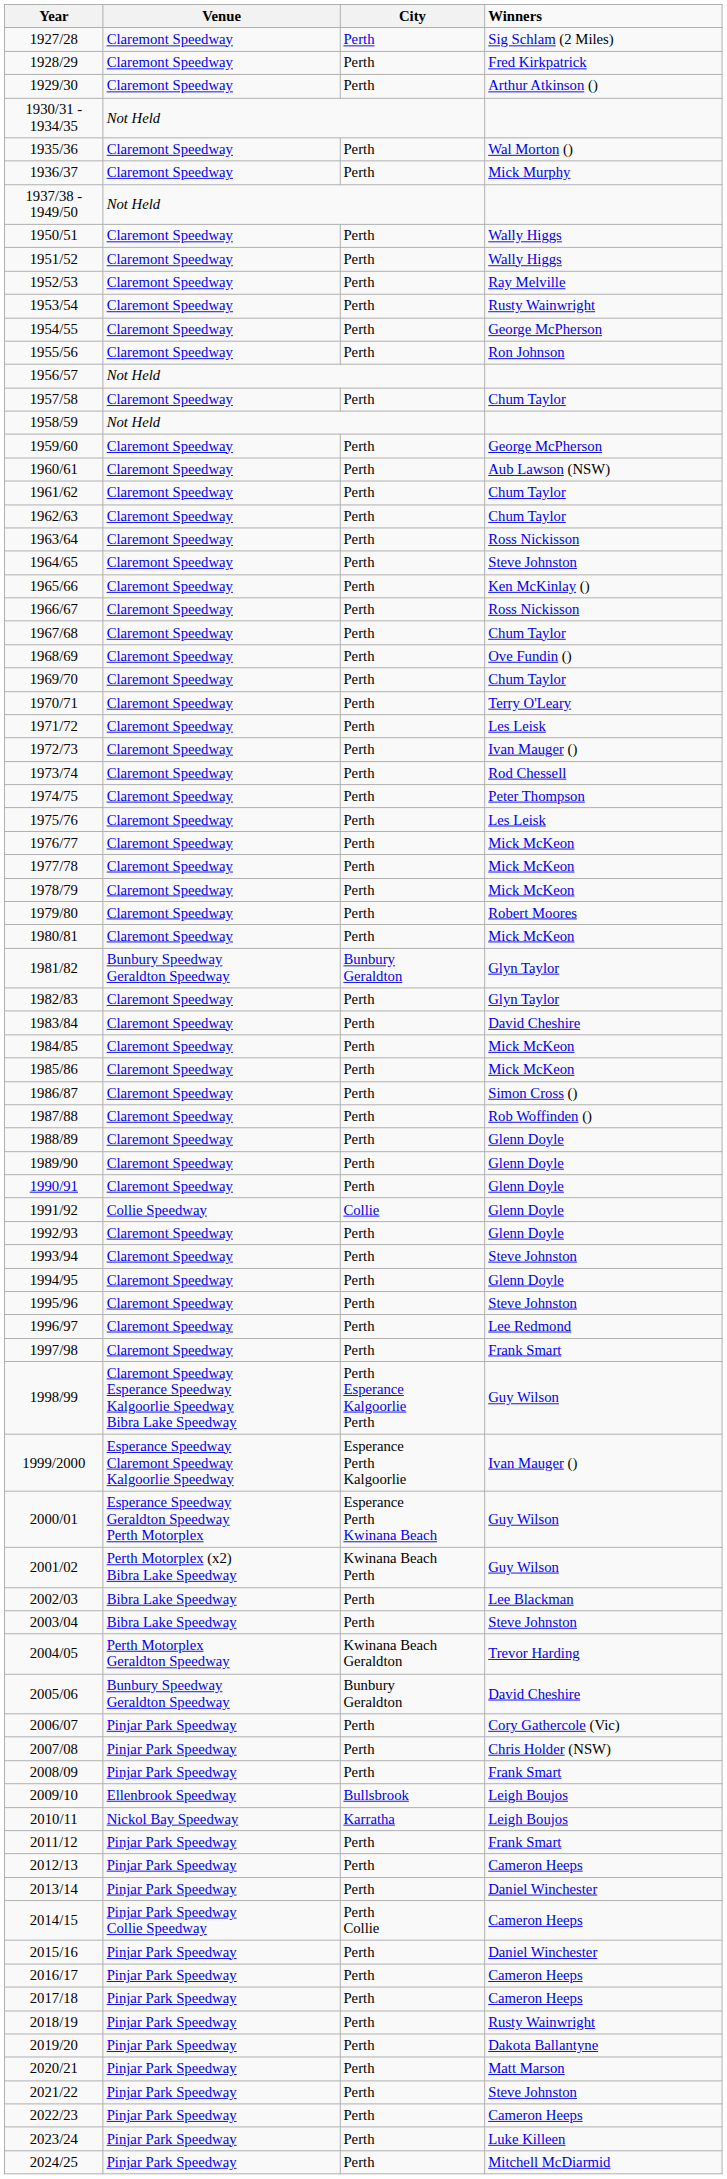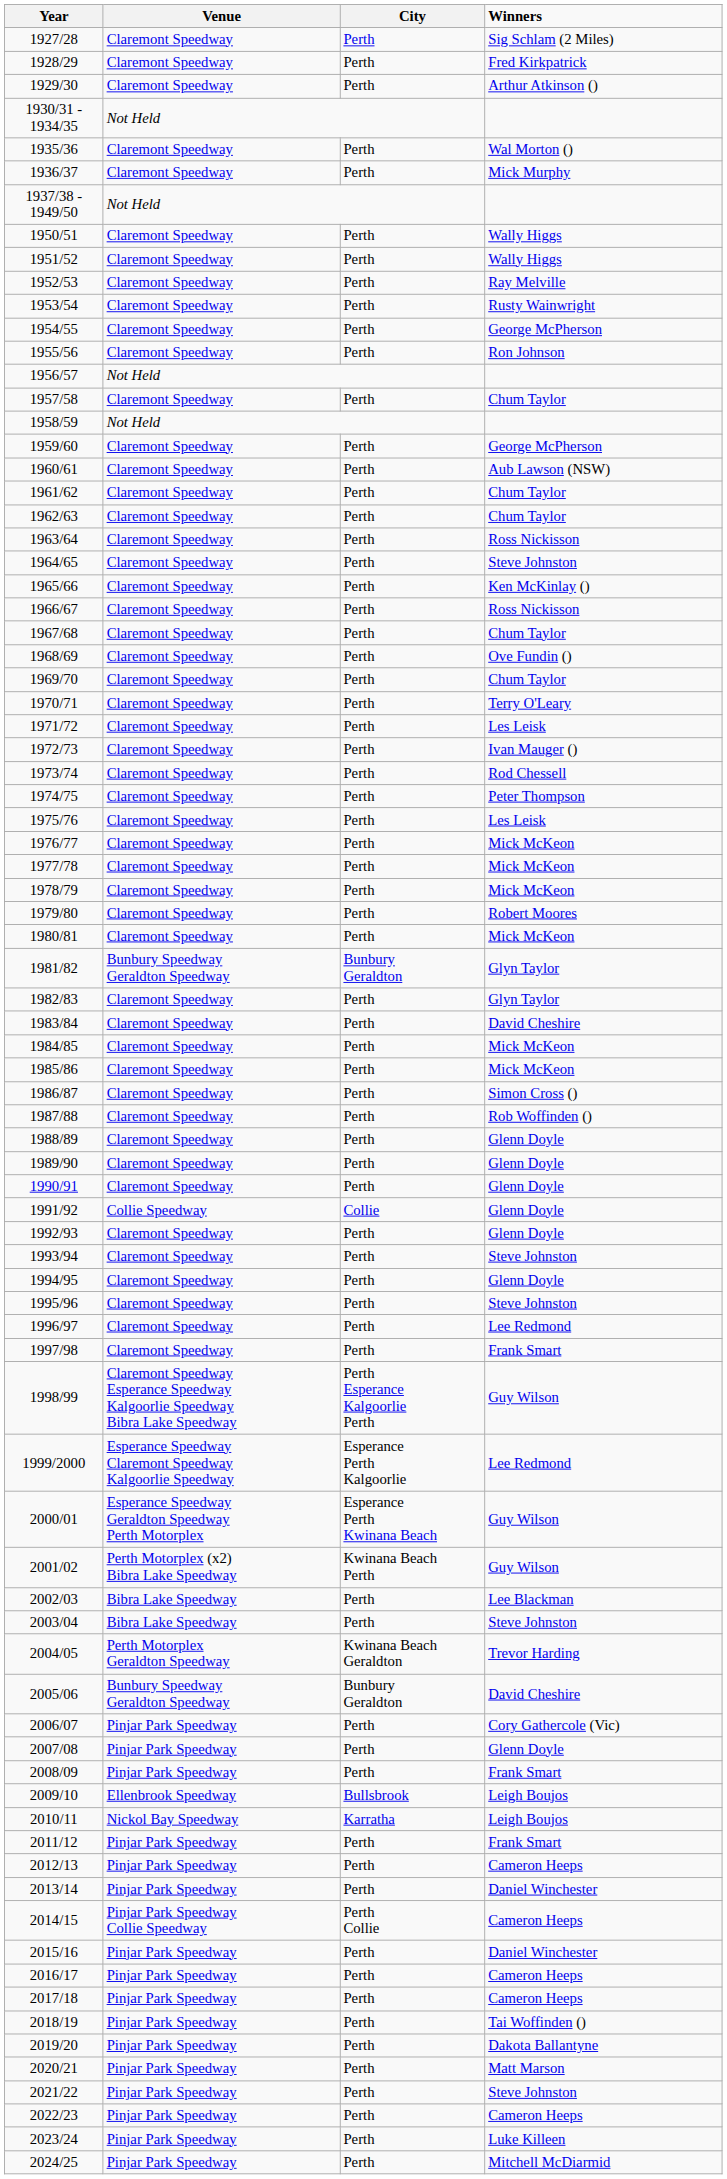 <table class="wikitable">
 <tr>
 <th width=100>Year</th>
 <th width=250>Venue</th>
 <th width=150>City</th>
 <td width=250 ><strong>Winners</strong></td>
 </tr>
 <tr>
 <td align=center>1927/28</td>
 <td><a href='#'>Claremont Speedway</a></td>
 <td><a href='#'>Perth</a></td>
 <td><a href='#'>Sig Schlam</a> (2 Miles)</td>
 </tr>
 <tr>
 <td align=center>1928/29</td>
 <td><a href='#'>Claremont Speedway</a></td>
 <td>Perth</td>
 <td><a href='#'>Fred Kirkpatrick</a></td>
 </tr>
 <tr>
 <td align=center>1929/30</td>
 <td><a href='#'>Claremont Speedway</a></td>
 <td>Perth</td>
 <td><a href='#'>Arthur Atkinson</a> ()</td>
 </tr>
 <tr>
 <td align=center>1930/31 - 1934/35</td>
 <td colspan=2><em>Not Held</em></td>
 </tr>
 <tr>
 <td align=center>1935/36</td>
 <td><a href='#'>Claremont Speedway</a></td>
 <td>Perth</td>
 <td><a href='#'>Wal Morton</a> ()</td>
 </tr>
 <tr>
 <td align=center>1936/37</td>
 <td><a href='#'>Claremont Speedway</a></td>
 <td>Perth</td>
 <td><a href='#'>Mick Murphy</a></td>
 </tr>
 <tr>
 <td align=center>1937/38 - 1949/50</td>
 <td colspan=2><em>Not Held</em></td>
 </tr>
 <tr>
 <td align=center>1950/51</td>
 <td><a href='#'>Claremont Speedway</a></td>
 <td>Perth</td>
 <td><a href='#'>Wally Higgs</a></td>
 </tr>
 <tr>
 <td align=center>1951/52</td>
 <td><a href='#'>Claremont Speedway</a></td>
 <td>Perth</td>
 <td><a href='#'>Wally Higgs</a></td>
 </tr>
 <tr>
 <td align=center>1952/53</td>
 <td><a href='#'>Claremont Speedway</a></td>
 <td>Perth</td>
 <td><a href='#'>Ray Melville</a></td>
 </tr>
 <tr>
 <td align=center>1953/54</td>
 <td><a href='#'>Claremont Speedway</a></td>
 <td>Perth</td>
 <td><a href='#'>Rusty Wainwright</a></td>
 </tr>
 <tr>
 <td align=center>1954/55</td>
 <td><a href='#'>Claremont Speedway</a></td>
 <td>Perth</td>
 <td><a href='#'>George McPherson</a></td>
 </tr>
 <tr>
 <td align=center>1955/56</td>
 <td><a href='#'>Claremont Speedway</a></td>
 <td>Perth</td>
 <td><a href='#'>Ron Johnson</a></td>
 </tr>
 <tr>
 <td align=center>1956/57</td>
 <td colspan=2><em>Not Held</em></td>
 </tr>
 <tr>
 <td align=center>1957/58</td>
 <td><a href='#'>Claremont Speedway</a></td>
 <td>Perth</td>
 <td><a href='#'>Chum Taylor</a></td>
 </tr>
 <tr>
 <td align=center>1958/59</td>
 <td colspan=2><em>Not Held</em></td>
 </tr>
 <tr>
 <td align=center>1959/60</td>
 <td><a href='#'>Claremont Speedway</a></td>
 <td>Perth</td>
 <td><a href='#'>George McPherson</a></td>
 </tr>
 <tr>
 <td align=center>1960/61</td>
 <td><a href='#'>Claremont Speedway</a></td>
 <td>Perth</td>
 <td><a href='#'>Aub Lawson</a> (NSW)</td>
 </tr>
 <tr>
 <td align=center>1961/62</td>
 <td><a href='#'>Claremont Speedway</a></td>
 <td>Perth</td>
 <td><a href='#'>Chum Taylor</a></td>
 </tr>
 <tr>
 <td align=center>1962/63</td>
 <td><a href='#'>Claremont Speedway</a></td>
 <td>Perth</td>
 <td><a href='#'>Chum Taylor</a></td>
 </tr>
 <tr>
 <td align=center>1963/64</td>
 <td><a href='#'>Claremont Speedway</a></td>
 <td>Perth</td>
 <td><a href='#'>Ross Nickisson</a></td>
 </tr>
 <tr>
 <td align=center>1964/65</td>
 <td><a href='#'>Claremont Speedway</a></td>
 <td>Perth</td>
 <td><a href='#'>Steve Johnston</a></td>
 </tr>
 <tr>
 <td align=center>1965/66</td>
 <td><a href='#'>Claremont Speedway</a></td>
 <td>Perth</td>
 <td><a href='#'>Ken McKinlay</a> ()</td>
 </tr>
 <tr>
 <td align=center>1966/67</td>
 <td><a href='#'>Claremont Speedway</a></td>
 <td>Perth</td>
 <td><a href='#'>Ross Nickisson</a></td>
 </tr>
 <tr>
 <td align=center>1967/68</td>
 <td><a href='#'>Claremont Speedway</a></td>
 <td>Perth</td>
 <td><a href='#'>Chum Taylor</a></td>
 </tr>
 <tr>
 <td align=center>1968/69</td>
 <td><a href='#'>Claremont Speedway</a></td>
 <td>Perth</td>
 <td><a href='#'>Ove Fundin</a> ()</td>
 </tr>
 <tr>
 <td align=center>1969/70</td>
 <td><a href='#'>Claremont Speedway</a></td>
 <td>Perth</td>
 <td><a href='#'>Chum Taylor</a></td>
 </tr>
 <tr>
 <td align=center>1970/71</td>
 <td><a href='#'>Claremont Speedway</a></td>
 <td>Perth</td>
 <td><a href='#'>Terry O'Leary</a></td>
 </tr>
 <tr>
 <td align=center>1971/72</td>
 <td><a href='#'>Claremont Speedway</a></td>
 <td>Perth</td>
 <td><a href='#'>Les Leisk</a></td>
 </tr>
 <tr>
 <td align=center>1972/73</td>
 <td><a href='#'>Claremont Speedway</a></td>
 <td>Perth</td>
 <td><a href='#'>Ivan Mauger</a> ()</td>
 </tr>
 <tr>
 <td align=center>1973/74</td>
 <td><a href='#'>Claremont Speedway</a></td>
 <td>Perth</td>
 <td><a href='#'>Rod Chessell</a></td>
 </tr>
 <tr>
 <td align=center>1974/75</td>
 <td><a href='#'>Claremont Speedway</a></td>
 <td>Perth</td>
 <td><a href='#'>Peter Thompson</a></td>
 </tr>
 <tr>
 <td align=center>1975/76</td>
 <td><a href='#'>Claremont Speedway</a></td>
 <td>Perth</td>
 <td><a href='#'>Les Leisk</a></td>
 </tr>
 <tr>
 <td align=center>1976/77</td>
 <td><a href='#'>Claremont Speedway</a></td>
 <td>Perth</td>
 <td><a href='#'>Mick McKeon</a></td>
 </tr>
 <tr>
 <td align=center>1977/78</td>
 <td><a href='#'>Claremont Speedway</a></td>
 <td>Perth</td>
 <td><a href='#'>Mick McKeon</a></td>
 </tr>
 <tr>
 <td align=center>1978/79</td>
 <td><a href='#'>Claremont Speedway</a></td>
 <td>Perth</td>
 <td><a href='#'>Mick McKeon</a></td>
 </tr>
 <tr>
 <td align=center>1979/80</td>
 <td><a href='#'>Claremont Speedway</a></td>
 <td>Perth</td>
 <td><a href='#'>Robert Moores</a></td>
 </tr>
 <tr>
 <td align=center>1980/81</td>
 <td><a href='#'>Claremont Speedway</a></td>
 <td>Perth</td>
 <td><a href='#'>Mick McKeon</a></td>
 </tr>
 <tr>
 <td align=center>1981/82</td>
 <td><a href='#'>Bunbury Speedway</a><br><a href='#'>Geraldton Speedway</a></td>
 <td><a href='#'>Bunbury</a><br><a href='#'>Geraldton</a></td>
 <td><a href='#'>Glyn Taylor</a></td>
 </tr>
 <tr>
 <td align=center>1982/83</td>
 <td><a href='#'>Claremont Speedway</a></td>
 <td>Perth</td>
 <td><a href='#'>Glyn Taylor</a></td>
 </tr>
 <tr>
 <td align=center>1983/84</td>
 <td><a href='#'>Claremont Speedway</a></td>
 <td>Perth</td>
 <td><a href='#'>David Cheshire</a></td>
 </tr>
 <tr>
 <td align=center>1984/85</td>
 <td><a href='#'>Claremont Speedway</a></td>
 <td>Perth</td>
 <td><a href='#'>Mick McKeon</a></td>
 </tr>
 <tr>
 <td align=center>1985/86</td>
 <td><a href='#'>Claremont Speedway</a></td>
 <td>Perth</td>
 <td><a href='#'>Mick McKeon</a></td>
 </tr>
 <tr>
 <td align=center>1986/87</td>
 <td><a href='#'>Claremont Speedway</a></td>
 <td>Perth</td>
 <td><a href='#'>Simon Cross</a> ()</td>
 </tr>
 <tr>
 <td align=center>1987/88</td>
 <td><a href='#'>Claremont Speedway</a></td>
 <td>Perth</td>
 <td><a href='#'>Rob Woffinden</a> ()</td>
 </tr>
 <tr>
 <td align=center>1988/89</td>
 <td><a href='#'>Claremont Speedway</a></td>
 <td>Perth</td>
 <td><a href='#'>Glenn Doyle</a></td>
 </tr>
 <tr>
 <td align=center>1989/90</td>
 <td><a href='#'>Claremont Speedway</a></td>
 <td>Perth</td>
 <td><a href='#'>Glenn Doyle</a></td>
 </tr>
 <tr>
 <td align=center><a href='#'>1990/91</a></td>
 <td><a href='#'>Claremont Speedway</a></td>
 <td>Perth</td>
 <td><a href='#'>Glenn Doyle</a></td>
 </tr>
 <tr>
 <td align=center>1991/92</td>
 <td><a href='#'>Collie Speedway</a></td>
 <td><a href='#'>Collie</a></td>
 <td><a href='#'>Glenn Doyle</a></td>
 </tr>
 <tr>
 <td align=center>1992/93</td>
 <td><a href='#'>Claremont Speedway</a></td>
 <td>Perth</td>
 <td><a href='#'>Glenn Doyle</a></td>
 </tr>
 <tr>
 <td align=center>1993/94</td>
 <td><a href='#'>Claremont Speedway</a></td>
 <td>Perth</td>
 <td><a href='#'>Steve Johnston</a></td>
 </tr>
 <tr>
 <td align=center>1994/95</td>
 <td><a href='#'>Claremont Speedway</a></td>
 <td>Perth</td>
 <td><a href='#'>Glenn Doyle</a></td>
 </tr>
 <tr>
 <td align=center>1995/96</td>
 <td><a href='#'>Claremont Speedway</a></td>
 <td>Perth</td>
 <td><a href='#'>Steve Johnston</a></td>
 </tr>
 <tr>
 <td align=center>1996/97</td>
 <td><a href='#'>Claremont Speedway</a></td>
 <td>Perth</td>
 <td><a href='#'>Lee Redmond</a></td>
 </tr>
 <tr>
 <td align=center>1997/98</td>
 <td><a href='#'>Claremont Speedway</a></td>
 <td>Perth</td>
 <td><a href='#'>Frank Smart</a></td>
 </tr>
 <tr>
 <td align=center>1998/99</td>
 <td><a href='#'>Claremont Speedway</a><br><a href='#'>Esperance Speedway</a><br><a href='#'>Kalgoorlie Speedway</a><br><a href='#'>Bibra Lake Speedway</a></td>
 <td>Perth<br><a href='#'>Esperance</a><br><a href='#'>Kalgoorlie</a><br>Perth</td>
 <td><a href='#'>Guy Wilson</a></td>
 </tr>
 <tr>
 <td align=center>1999/2000</td>
 <td><a href='#'>Esperance Speedway</a><br><a href='#'>Claremont Speedway</a><br><a href='#'>Kalgoorlie Speedway</a></td>
 <td>Esperance<br>Perth<br>Kalgoorlie</td>
-<td><a href='#'>Ivan Mauger</a> ()</td>
+<td><a href='#'>Lee Redmond</a></td>
 </tr>
 <tr>
 <td align=center>2000/01</td>
 <td><a href='#'>Esperance Speedway</a><br><a href='#'>Geraldton Speedway</a><br><a href='#'>Perth Motorplex</a></td>
 <td>Esperance<br>Perth<br><a href='#'>Kwinana Beach</a></td>
 <td><a href='#'>Guy Wilson</a></td>
 </tr>
 <tr>
 <td align=center>2001/02</td>
 <td><a href='#'>Perth Motorplex</a> (x2)<br><a href='#'>Bibra Lake Speedway</a></td>
 <td>Kwinana Beach<br>Perth</td>
 <td><a href='#'>Guy Wilson</a></td>
 </tr>
 <tr>
 <td align=center>2002/03</td>
 <td><a href='#'>Bibra Lake Speedway</a></td>
 <td>Perth</td>
 <td><a href='#'>Lee Blackman</a></td>
 </tr>
 <tr>
 <td align=center>2003/04</td>
 <td><a href='#'>Bibra Lake Speedway</a></td>
 <td>Perth</td>
 <td><a href='#'>Steve Johnston</a></td>
 </tr>
 <tr>
 <td align=center>2004/05</td>
 <td><a href='#'>Perth Motorplex</a><br><a href='#'>Geraldton Speedway</a></td>
 <td>Kwinana Beach<br>Geraldton</td>
 <td><a href='#'>Trevor Harding</a></td>
 </tr>
 <tr>
 <td align=center>2005/06</td>
 <td><a href='#'>Bunbury Speedway</a><br><a href='#'>Geraldton Speedway</a></td>
 <td>Bunbury<br>Geraldton</td>
 <td><a href='#'>David Cheshire</a></td>
 </tr>
 <tr>
 <td align=center>2006/07</td>
 <td><a href='#'>Pinjar Park Speedway</a></td>
 <td>Perth</td>
 <td><a href='#'>Cory Gathercole</a> (Vic)</td>
 </tr>
 <tr>
 <td align=center>2007/08</td>
 <td><a href='#'>Pinjar Park Speedway</a></td>
 <td>Perth</td>
-<td><a href='#'>Chris Holder</a> (NSW)</td>
+<td><a href='#'>Glenn Doyle</a></td>
 </tr>
 <tr>
 <td align=center>2008/09</td>
 <td><a href='#'>Pinjar Park Speedway</a></td>
 <td>Perth</td>
 <td><a href='#'>Frank Smart</a></td>
 </tr>
 <tr>
 <td align=center>2009/10</td>
 <td><a href='#'>Ellenbrook Speedway</a></td>
 <td><a href='#'>Bullsbrook</a></td>
 <td><a href='#'>Leigh Boujos</a></td>
 </tr>
 <tr>
 <td align=center>2010/11</td>
 <td><a href='#'>Nickol Bay Speedway</a></td>
 <td><a href='#'>Karratha</a></td>
 <td><a href='#'>Leigh Boujos</a></td>
 </tr>
 <tr>
 <td align=center>2011/12</td>
 <td><a href='#'>Pinjar Park Speedway</a></td>
 <td>Perth</td>
 <td><a href='#'>Frank Smart</a></td>
 </tr>
 <tr>
 <td align=center>2012/13</td>
 <td><a href='#'>Pinjar Park Speedway</a></td>
 <td>Perth</td>
 <td><a href='#'>Cameron Heeps</a></td>
 </tr>
 <tr>
 <td align=center>2013/14</td>
 <td><a href='#'>Pinjar Park Speedway</a></td>
 <td>Perth</td>
 <td><a href='#'>Daniel Winchester</a></td>
 </tr>
 <tr>
 <td align=center>2014/15</td>
 <td><a href='#'>Pinjar Park Speedway</a><br><a href='#'>Collie Speedway</a></td>
 <td>Perth<br>Collie</td>
 <td><a href='#'>Cameron Heeps</a></td>
 </tr>
 <tr>
 <td align=center>2015/16</td>
 <td><a href='#'>Pinjar Park Speedway</a></td>
 <td>Perth</td>
 <td><a href='#'>Daniel Winchester</a></td>
 </tr>
 <tr>
 <td align=center>2016/17</td>
 <td><a href='#'>Pinjar Park Speedway</a></td>
 <td>Perth</td>
 <td><a href='#'>Cameron Heeps</a></td>
 </tr>
 <tr>
 <td align=center>2017/18</td>
 <td><a href='#'>Pinjar Park Speedway</a></td>
 <td>Perth</td>
 <td><a href='#'>Cameron Heeps</a></td>
 </tr>
 <tr>
 <td align=center>2018/19</td>
 <td><a href='#'>Pinjar Park Speedway</a></td>
 <td>Perth</td>
-<td><a href='#'>Rusty Wainwright</a></td>
+<td><a href='#'>Tai Woffinden</a> ()</td>
 </tr>
 <tr>
 <td align=center>2019/20</td>
 <td><a href='#'>Pinjar Park Speedway</a></td>
 <td>Perth</td>
 <td><a href='#'>Dakota Ballantyne</a></td>
 </tr>
 <tr>
 <td align=center>2020/21</td>
 <td><a href='#'>Pinjar Park Speedway</a></td>
 <td>Perth</td>
 <td><a href='#'>Matt Marson</a></td>
 </tr>
 <tr>
 <td align=center>2021/22</td>
 <td><a href='#'>Pinjar Park Speedway</a></td>
 <td>Perth</td>
 <td><a href='#'>Steve Johnston</a></td>
 </tr>
 <tr>
 <td align=center>2022/23</td>
 <td><a href='#'>Pinjar Park Speedway</a></td>
 <td>Perth</td>
 <td><a href='#'>Cameron Heeps</a></td>
 </tr>
 <tr>
 <td align=center>2023/24</td>
 <td><a href='#'>Pinjar Park Speedway</a></td>
 <td>Perth</td>
 <td><a href='#'>Luke Killeen</a></td>
 </tr>
 <tr>
 <td align=center>2024/25</td>
 <td><a href='#'>Pinjar Park Speedway</a></td>
 <td>Perth</td>
 <td><a href='#'>Mitchell McDiarmid</a></td>
 </tr>
 </table>
